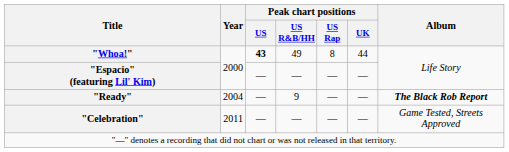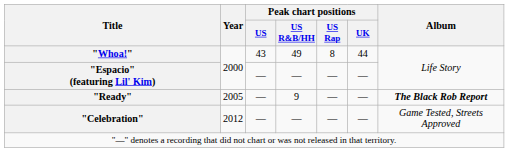 <table class="wikitable plainrowheaders" style="text-align:center;">
 <tr>
 <th scope="col" rowspan="2" style="width:21em;">Title</th>
 <th scope="col" rowspan="2">Year</th>
 <th scope="col" colspan="4">Peak chart positions</th>
 <th scope="col" rowspan="2" style="width:12em;">Album</th>
 </tr>
 <tr>
 <th scope="col" style="width:2.9em;font-size:90%;"><a href='#'>US</a><br></th>
 <th scope="col" style="width:2.9em;font-size:90%;"><a href='#'>US<br>R&B/HH</a><br></th>
 <th scope="col" style="width:2.9em;font-size:90%;"><a href='#'>US<br>Rap</a></th>
 <th scope="col" style="width:2.9em;font-size:90%;"><a href='#'>UK</a><br></th>
 </tr>
 <tr>
 <th scope="row">"<a href='#'>Whoa!</a>"</th>
 <td rowspan="2">2000</td>
-<td><strong>43</strong></td>
+<td>43</td>
 <td>49</td>
 <td>8</td>
 <td>44</td>
 <td rowspan="2"><em>Life Story</em></td>
 </tr>
 <tr>
 <th scope="row">"Espacio"<br><span>(featuring <a href='#'>Lil' Kim</a>)</span></th>
 <td>—</td>
 <td>—</td>
 <td>—</td>
 <td>—</td>
 </tr>
 <tr>
 <th scope="row">"Ready"</th>
-<td>2004</td>
+<td>2005</td>
 <td>—</td>
 <td>9</td>
 <td>—</td>
 <td>—</td>
 <td><strong><em>The Black Rob Report</em></strong></td>
 </tr>
 <tr>
 <th scope="row">"Celebration"<br></th>
-<td>2011</td>
+<td>2012</td>
 <td>—</td>
 <td>—</td>
 <td>—</td>
 <td>—</td>
 <td><em>Game Tested, Streets Approved</em></td>
 </tr>
 <tr>
 <td colspan="14" style="font-size:90%">"—" denotes a recording that did not chart or was not released in that territory.</td>
 </tr>
 </table>
